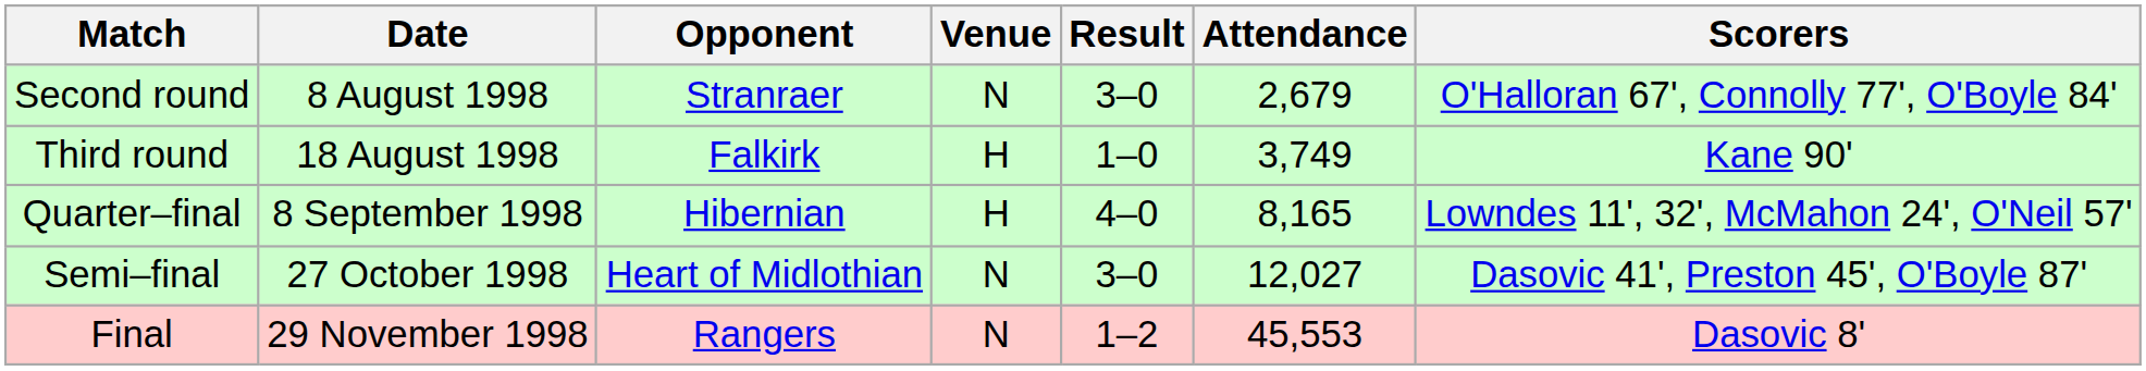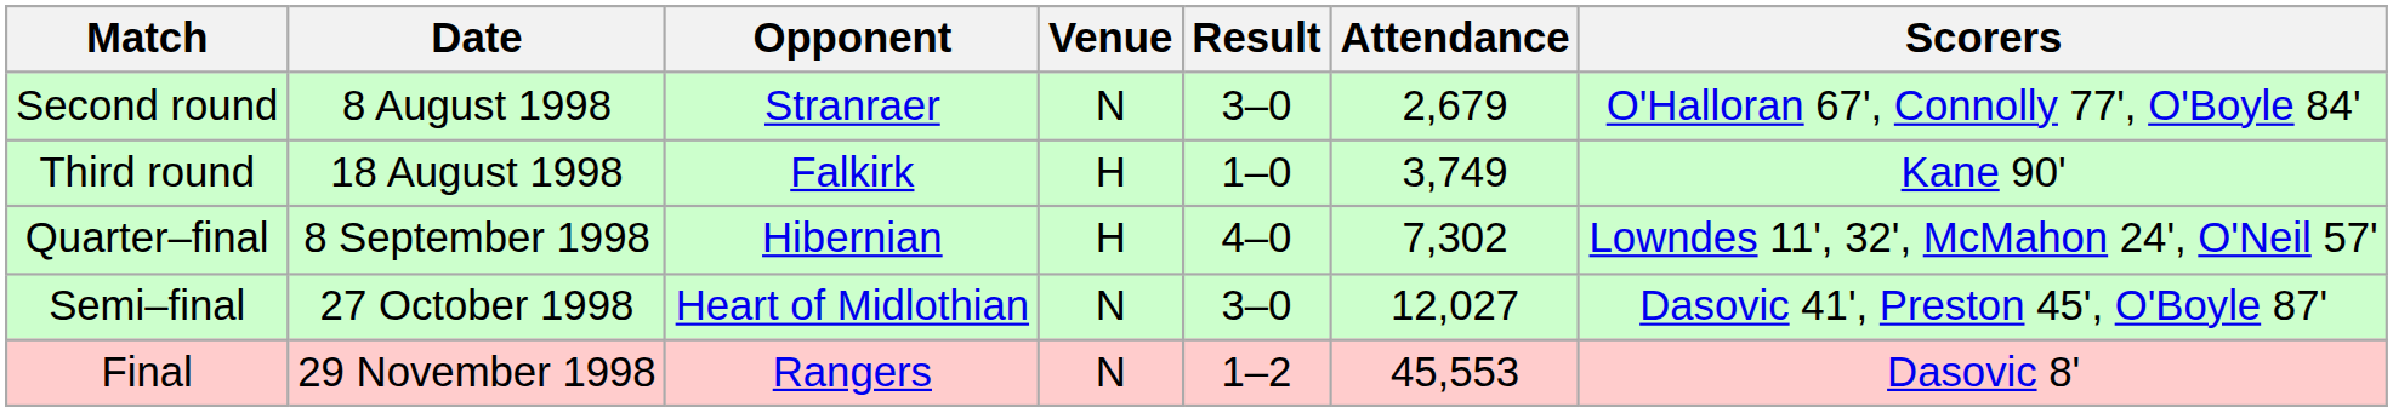 <table class="wikitable" style="font-size:100%; text-align:center">
 <tr>
 <th>Match</th>
 <th>Date</th>
 <th>Opponent</th>
 <th>Venue</th>
 <th>Result</th>
 <th>Attendance</th>
 <th>Scorers</th>
 </tr>
 <tr style="background: #CCFFCC;">
 <td>Second round</td>
 <td>8 August 1998</td>
 <td><a href='#'>Stranraer</a></td>
 <td>N</td>
 <td>3–0</td>
 <td>2,679</td>
 <td><a href='#'>O'Halloran</a> 67', <a href='#'>Connolly</a> 77', <a href='#'>O'Boyle</a> 84'</td>
 </tr>
 <tr style="background: #CCFFCC;">
 <td>Third round</td>
 <td>18 August 1998</td>
 <td><a href='#'>Falkirk</a></td>
 <td>H</td>
 <td>1–0</td>
 <td>3,749</td>
 <td><a href='#'>Kane</a> 90'</td>
 </tr>
 <tr style="background: #CCFFCC;">
 <td>Quarter–final</td>
 <td>8 September 1998</td>
 <td><a href='#'>Hibernian</a></td>
 <td>H</td>
 <td>4–0</td>
-<td>8,165</td>
+<td>7,302</td>
 <td><a href='#'>Lowndes</a> 11', 32', <a href='#'>McMahon</a> 24', <a href='#'>O'Neil</a> 57'</td>
 </tr>
 <tr style="background: #CCFFCC;">
 <td>Semi–final</td>
 <td>27 October 1998</td>
 <td><a href='#'>Heart of Midlothian</a></td>
 <td>N</td>
 <td>3–0</td>
 <td>12,027</td>
 <td><a href='#'>Dasovic</a> 41', <a href='#'>Preston</a> 45', <a href='#'>O'Boyle</a> 87'</td>
 </tr>
 <tr style="background: #FFCCCC;">
 <td>Final</td>
 <td>29 November 1998</td>
 <td><a href='#'>Rangers</a></td>
 <td>N</td>
 <td>1–2</td>
 <td>45,553</td>
 <td><a href='#'>Dasovic</a> 8'</td>
 </tr>
 </table>
